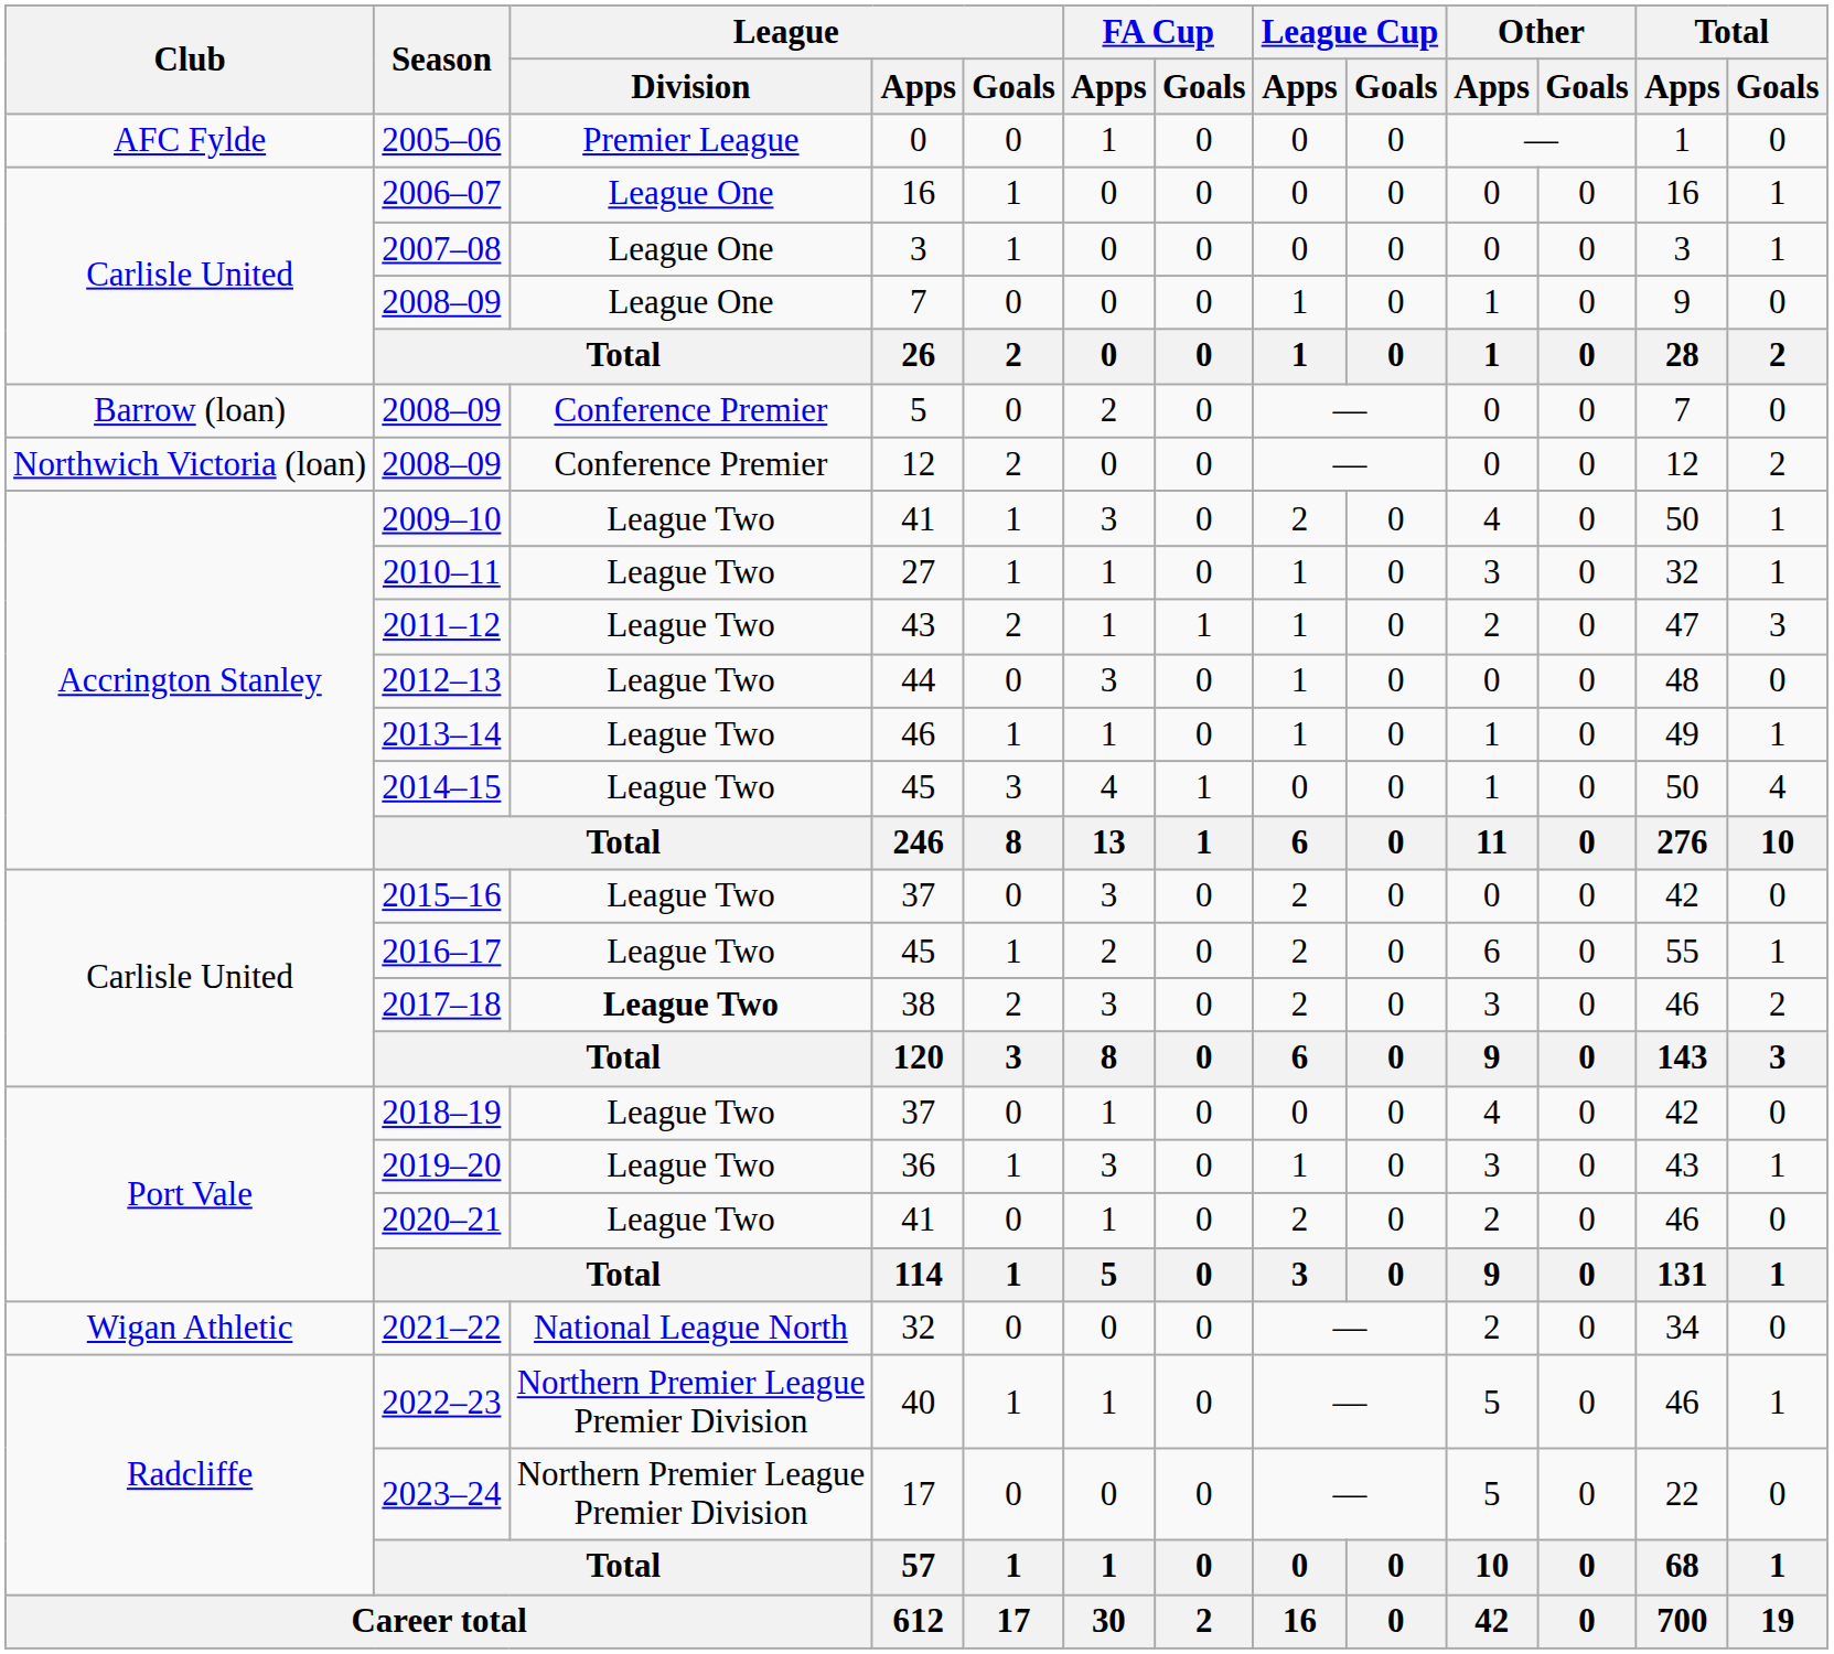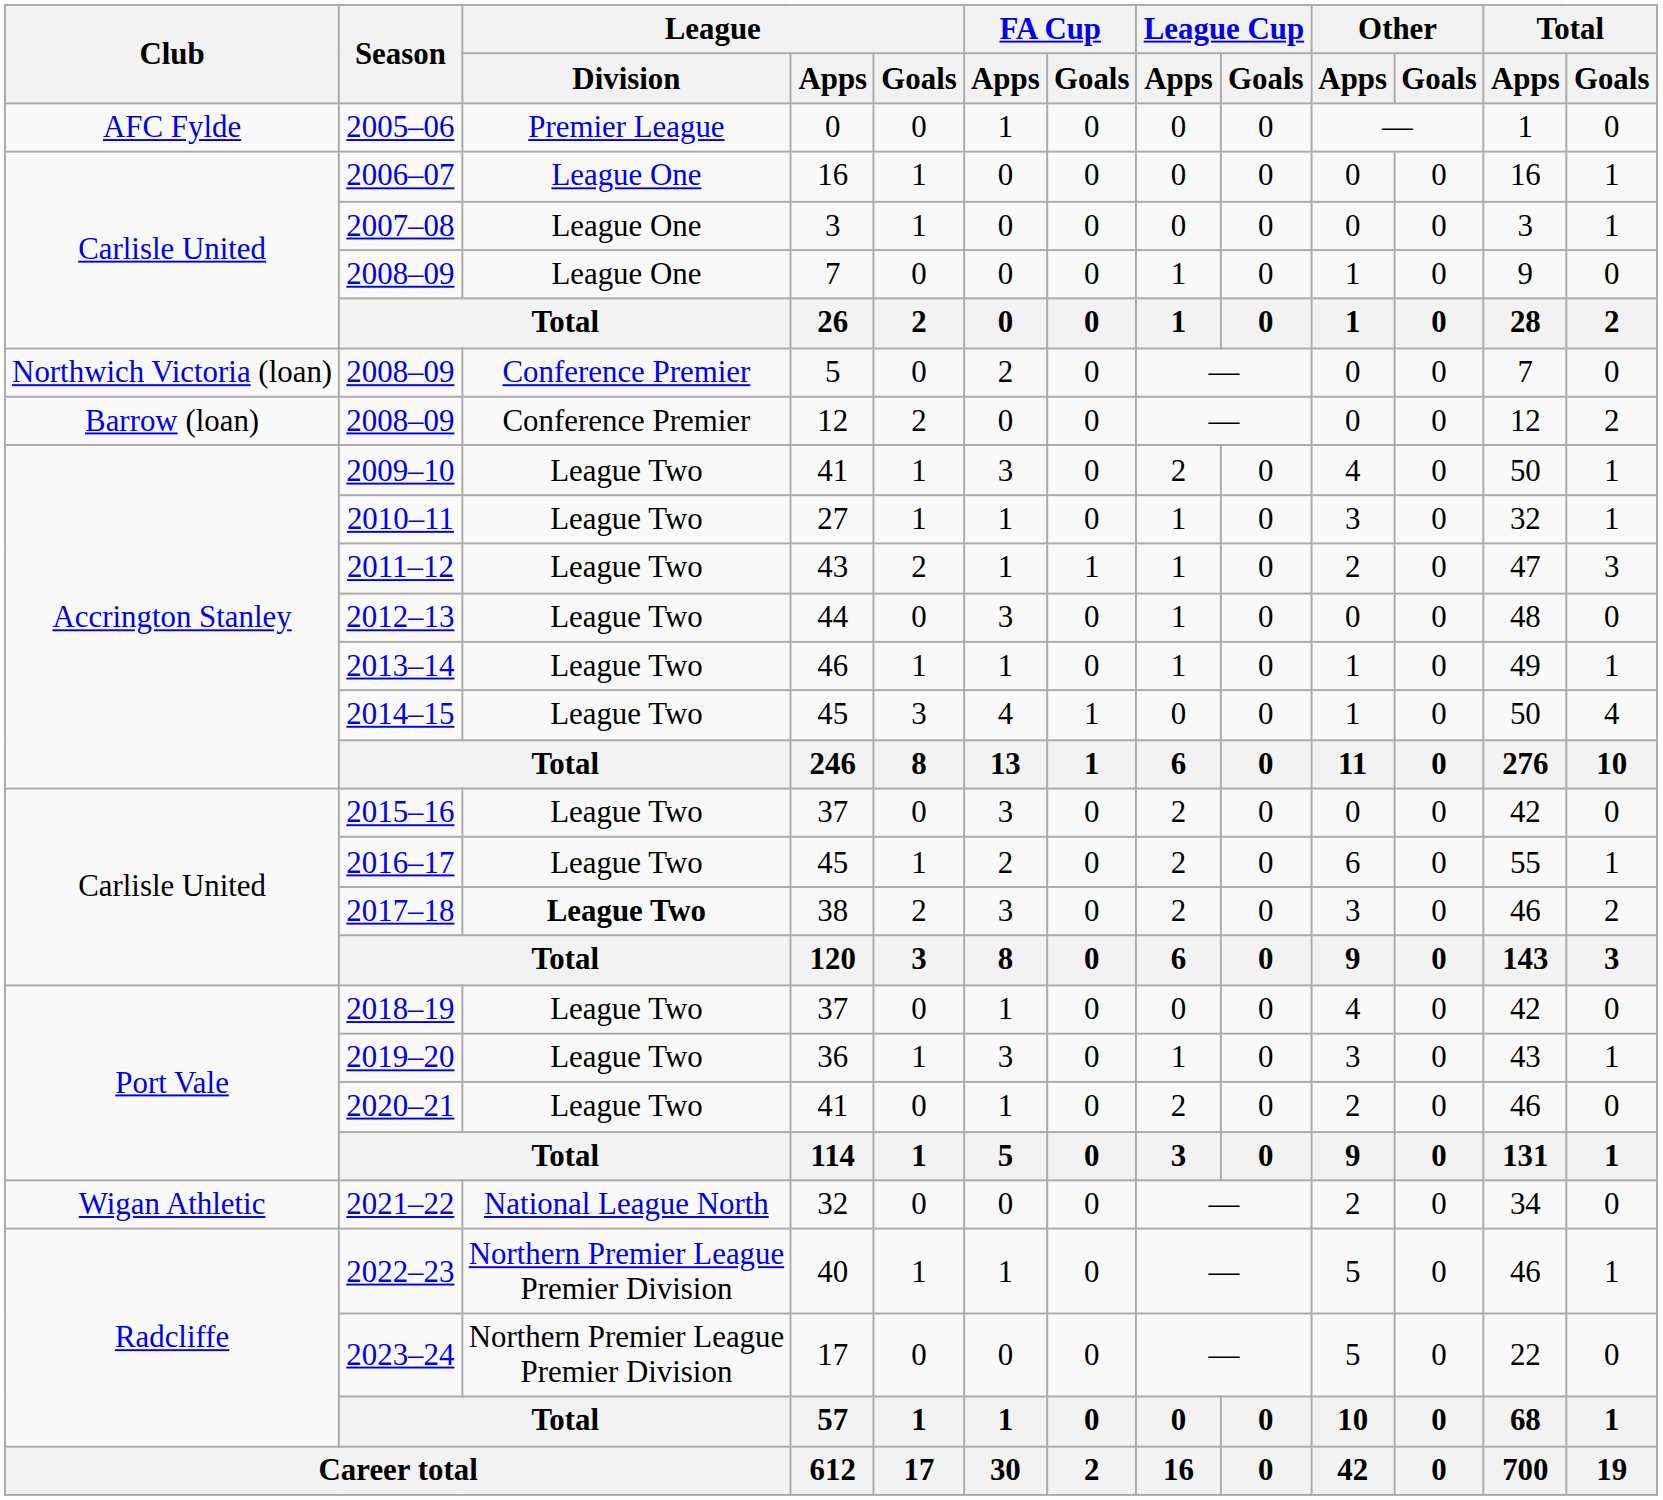 <table class="wikitable" style="text-align:center">
 <tr>
 <th rowspan="2">Club</th>
 <th rowspan="2">Season</th>
 <th colspan="3">League</th>
 <th colspan="2"><a href='#'>FA Cup</a></th>
 <th colspan="2"><a href='#'>League Cup</a></th>
 <th colspan="2">Other</th>
 <th colspan="2">Total</th>
 </tr>
 <tr>
 <th>Division</th>
 <th>Apps</th>
 <th>Goals</th>
 <th>Apps</th>
 <th>Goals</th>
 <th>Apps</th>
 <th>Goals</th>
 <th>Apps</th>
 <th>Goals</th>
 <th>Apps</th>
 <th>Goals</th>
 </tr>
 <tr>
 <td><a href='#'>AFC Fylde</a></td>
 <td><a href='#'>2005–06</a></td>
 <td><a href='#'>Premier League</a></td>
 <td>0</td>
 <td>0</td>
 <td>1</td>
 <td>0</td>
 <td>0</td>
 <td>0</td>
 <td colspan="2">—</td>
 <td>1</td>
 <td>0</td>
 </tr>
 <tr>
 <td rowspan="4"><a href='#'>Carlisle United</a></td>
 <td><a href='#'>2006–07</a></td>
 <td><a href='#'>League One</a></td>
 <td>16</td>
 <td>1</td>
 <td>0</td>
 <td>0</td>
 <td>0</td>
 <td>0</td>
 <td>0</td>
 <td>0</td>
 <td>16</td>
 <td>1</td>
 </tr>
 <tr>
 <td><a href='#'>2007–08</a></td>
 <td>League One</td>
 <td>3</td>
 <td>1</td>
 <td>0</td>
 <td>0</td>
 <td>0</td>
 <td>0</td>
 <td>0</td>
 <td>0</td>
 <td>3</td>
 <td>1</td>
 </tr>
 <tr>
 <td><a href='#'>2008–09</a></td>
 <td>League One</td>
 <td>7</td>
 <td>0</td>
 <td>0</td>
 <td>0</td>
 <td>1</td>
 <td>0</td>
 <td>1</td>
 <td>0</td>
 <td>9</td>
 <td>0</td>
 </tr>
 <tr>
 <th colspan="2">Total</th>
 <th>26</th>
 <th>2</th>
 <th>0</th>
 <th>0</th>
 <th>1</th>
 <th>0</th>
 <th>1</th>
 <th>0</th>
 <th>28</th>
 <th>2</th>
 </tr>
 <tr>
-<td><a href='#'>Barrow</a> (loan)</td>
+<td><a href='#'>Northwich Victoria</a> (loan)</td>
 <td><a href='#'>2008–09</a></td>
 <td><a href='#'>Conference Premier</a></td>
 <td>5</td>
 <td>0</td>
 <td>2</td>
 <td>0</td>
 <td colspan="2">—</td>
 <td>0</td>
 <td>0</td>
 <td>7</td>
 <td>0</td>
 </tr>
 <tr>
-<td><a href='#'>Northwich Victoria</a> (loan)</td>
+<td><a href='#'>Barrow</a> (loan)</td>
 <td><a href='#'>2008–09</a></td>
 <td>Conference Premier</td>
 <td>12</td>
 <td>2</td>
 <td>0</td>
 <td>0</td>
 <td colspan="2">—</td>
 <td>0</td>
 <td>0</td>
 <td>12</td>
 <td>2</td>
 </tr>
 <tr>
 <td rowspan="7"><a href='#'>Accrington Stanley</a></td>
 <td><a href='#'>2009–10</a></td>
 <td>League Two</td>
 <td>41</td>
 <td>1</td>
 <td>3</td>
 <td>0</td>
 <td>2</td>
 <td>0</td>
 <td>4</td>
 <td>0</td>
 <td>50</td>
 <td>1</td>
 </tr>
 <tr>
 <td><a href='#'>2010–11</a></td>
 <td>League Two</td>
 <td>27</td>
 <td>1</td>
 <td>1</td>
 <td>0</td>
 <td>1</td>
 <td>0</td>
 <td>3</td>
 <td>0</td>
 <td>32</td>
 <td>1</td>
 </tr>
 <tr>
 <td><a href='#'>2011–12</a></td>
 <td>League Two</td>
 <td>43</td>
 <td>2</td>
 <td>1</td>
 <td>1</td>
 <td>1</td>
 <td>0</td>
 <td>2</td>
 <td>0</td>
 <td>47</td>
 <td>3</td>
 </tr>
 <tr>
 <td><a href='#'>2012–13</a></td>
 <td>League Two</td>
 <td>44</td>
 <td>0</td>
 <td>3</td>
 <td>0</td>
 <td>1</td>
 <td>0</td>
 <td>0</td>
 <td>0</td>
 <td>48</td>
 <td>0</td>
 </tr>
 <tr>
 <td><a href='#'>2013–14</a></td>
 <td>League Two</td>
 <td>46</td>
 <td>1</td>
 <td>1</td>
 <td>0</td>
 <td>1</td>
 <td>0</td>
 <td>1</td>
 <td>0</td>
 <td>49</td>
 <td>1</td>
 </tr>
 <tr>
 <td><a href='#'>2014–15</a></td>
 <td>League Two</td>
 <td>45</td>
 <td>3</td>
 <td>4</td>
 <td>1</td>
 <td>0</td>
 <td>0</td>
 <td>1</td>
 <td>0</td>
 <td>50</td>
 <td>4</td>
 </tr>
 <tr>
 <th colspan="2">Total</th>
 <th>246</th>
 <th>8</th>
 <th>13</th>
 <th>1</th>
 <th>6</th>
 <th>0</th>
 <th>11</th>
 <th>0</th>
 <th>276</th>
 <th>10</th>
 </tr>
 <tr>
 <td rowspan="4">Carlisle United</td>
 <td><a href='#'>2015–16</a></td>
 <td>League Two</td>
 <td>37</td>
 <td>0</td>
 <td>3</td>
 <td>0</td>
 <td>2</td>
 <td>0</td>
 <td>0</td>
 <td>0</td>
 <td>42</td>
 <td>0</td>
 </tr>
 <tr>
 <td><a href='#'>2016–17</a></td>
 <td>League Two</td>
 <td>45</td>
 <td>1</td>
 <td>2</td>
 <td>0</td>
 <td>2</td>
 <td>0</td>
 <td>6</td>
 <td>0</td>
 <td>55</td>
 <td>1</td>
 </tr>
 <tr>
 <td><a href='#'>2017–18</a></td>
 <td><strong>League Two</strong></td>
 <td>38</td>
 <td>2</td>
 <td>3</td>
 <td>0</td>
 <td>2</td>
 <td>0</td>
 <td>3</td>
 <td>0</td>
 <td>46</td>
 <td>2</td>
 </tr>
 <tr>
 <th colspan="2">Total</th>
 <th>120</th>
 <th>3</th>
 <th>8</th>
 <th>0</th>
 <th>6</th>
 <th>0</th>
 <th>9</th>
 <th>0</th>
 <th>143</th>
 <th>3</th>
 </tr>
 <tr>
 <td rowspan="4"><a href='#'>Port Vale</a></td>
 <td><a href='#'>2018–19</a></td>
 <td>League Two</td>
 <td>37</td>
 <td>0</td>
 <td>1</td>
 <td>0</td>
 <td>0</td>
 <td>0</td>
 <td>4</td>
 <td>0</td>
 <td>42</td>
 <td>0</td>
 </tr>
 <tr>
 <td><a href='#'>2019–20</a></td>
 <td>League Two</td>
 <td>36</td>
 <td>1</td>
 <td>3</td>
 <td>0</td>
 <td>1</td>
 <td>0</td>
 <td>3</td>
 <td>0</td>
 <td>43</td>
 <td>1</td>
 </tr>
 <tr>
 <td><a href='#'>2020–21</a></td>
 <td>League Two</td>
 <td>41</td>
 <td>0</td>
 <td>1</td>
 <td>0</td>
 <td>2</td>
 <td>0</td>
 <td>2</td>
 <td>0</td>
 <td>46</td>
 <td>0</td>
 </tr>
 <tr>
 <th colspan="2">Total</th>
 <th>114</th>
 <th>1</th>
 <th>5</th>
 <th>0</th>
 <th>3</th>
 <th>0</th>
 <th>9</th>
 <th>0</th>
 <th>131</th>
 <th>1</th>
 </tr>
 <tr>
 <td><a href='#'>Wigan Athletic</a></td>
 <td><a href='#'>2021–22</a></td>
 <td><a href='#'>National League North</a></td>
 <td>32</td>
 <td>0</td>
 <td>0</td>
 <td>0</td>
 <td colspan="2">—</td>
 <td>2</td>
 <td>0</td>
 <td>34</td>
 <td>0</td>
 </tr>
 <tr>
 <td rowspan="3"><a href='#'>Radcliffe</a></td>
 <td><a href='#'>2022–23</a></td>
 <td><a href='#'>Northern Premier League</a><br>Premier Division</td>
 <td>40</td>
 <td>1</td>
 <td>1</td>
 <td>0</td>
 <td colspan="2">—</td>
 <td>5</td>
 <td>0</td>
 <td>46</td>
 <td>1</td>
 </tr>
 <tr>
 <td><a href='#'>2023–24</a></td>
 <td>Northern Premier League<br>Premier Division</td>
 <td>17</td>
 <td>0</td>
 <td>0</td>
 <td>0</td>
 <td colspan="2">—</td>
 <td>5</td>
 <td>0</td>
 <td>22</td>
 <td>0</td>
 </tr>
 <tr>
 <th colspan="2">Total</th>
 <th>57</th>
 <th>1</th>
 <th>1</th>
 <th>0</th>
 <th>0</th>
 <th>0</th>
 <th>10</th>
 <th>0</th>
 <th>68</th>
 <th>1</th>
 </tr>
 <tr>
 <th colspan="3">Career total</th>
 <th>612</th>
 <th>17</th>
 <th>30</th>
 <th>2</th>
 <th>16</th>
 <th>0</th>
 <th>42</th>
 <th>0</th>
 <th>700</th>
 <th>19</th>
 </tr>
 </table>
